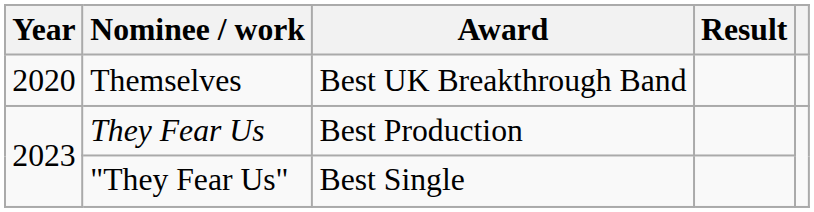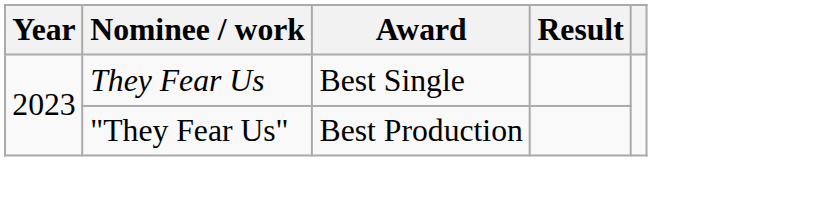 <table class="wikitable">
 <tr>
 <th>Year</th>
 <th>Nominee / work</th>
 <th>Award</th>
 <th>Result</th>
 <th></th>
 </tr>
 <tr>
-<td>2020</td>
-<td>Themselves</td>
-<td>Best UK Breakthrough Band</td>
-<td></td>
-<td></td>
-</tr>
-<tr>
 <td rowspan="2">2023</td>
 <td><em>They Fear Us</em></td>
-<td>Best Production</td>
+<td>Best Single</td>
 <td></td>
 <td rowspan="2"></td>
 </tr>
 <tr>
 <td>"They Fear Us"</td>
-<td>Best Single</td>
+<td>Best Production</td>
 <td></td>
 </tr>
 </table>
